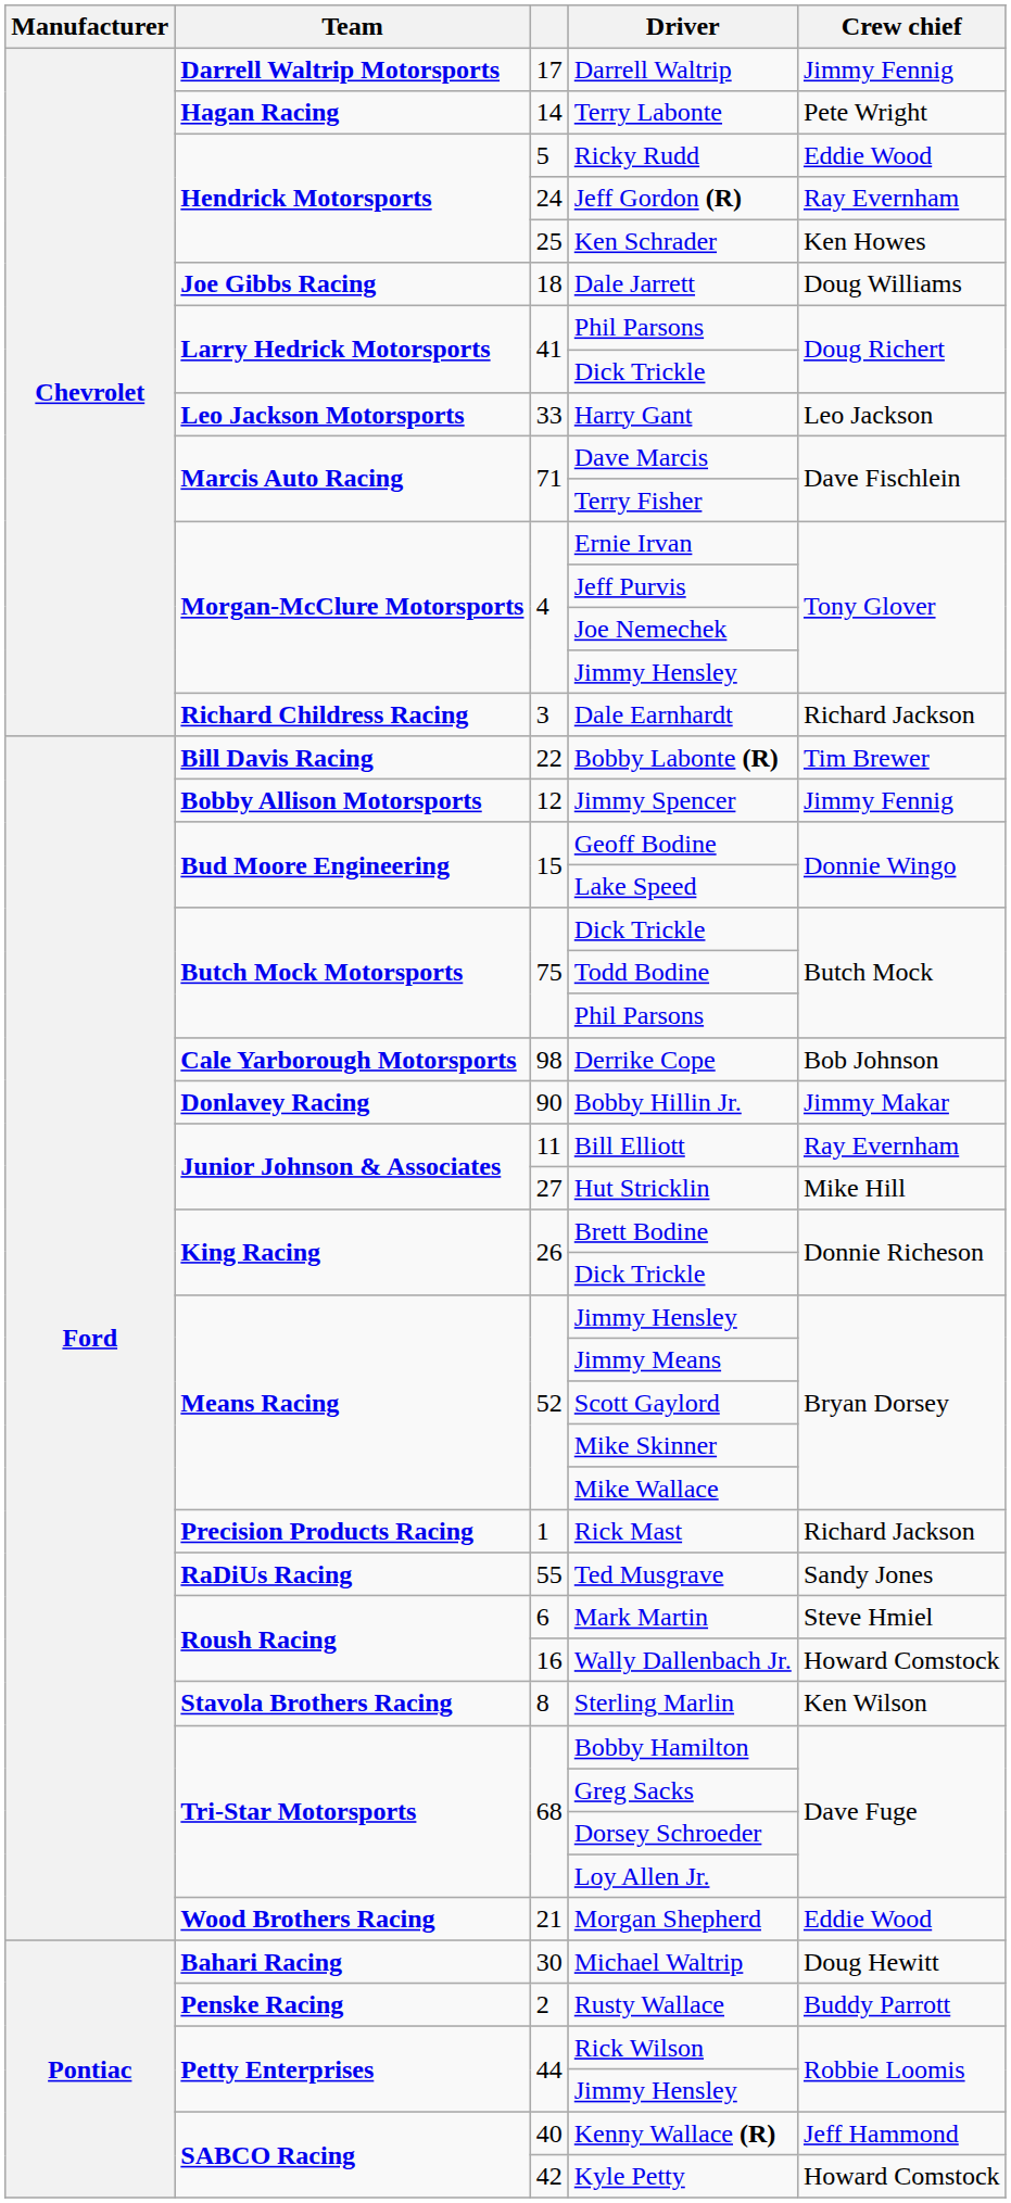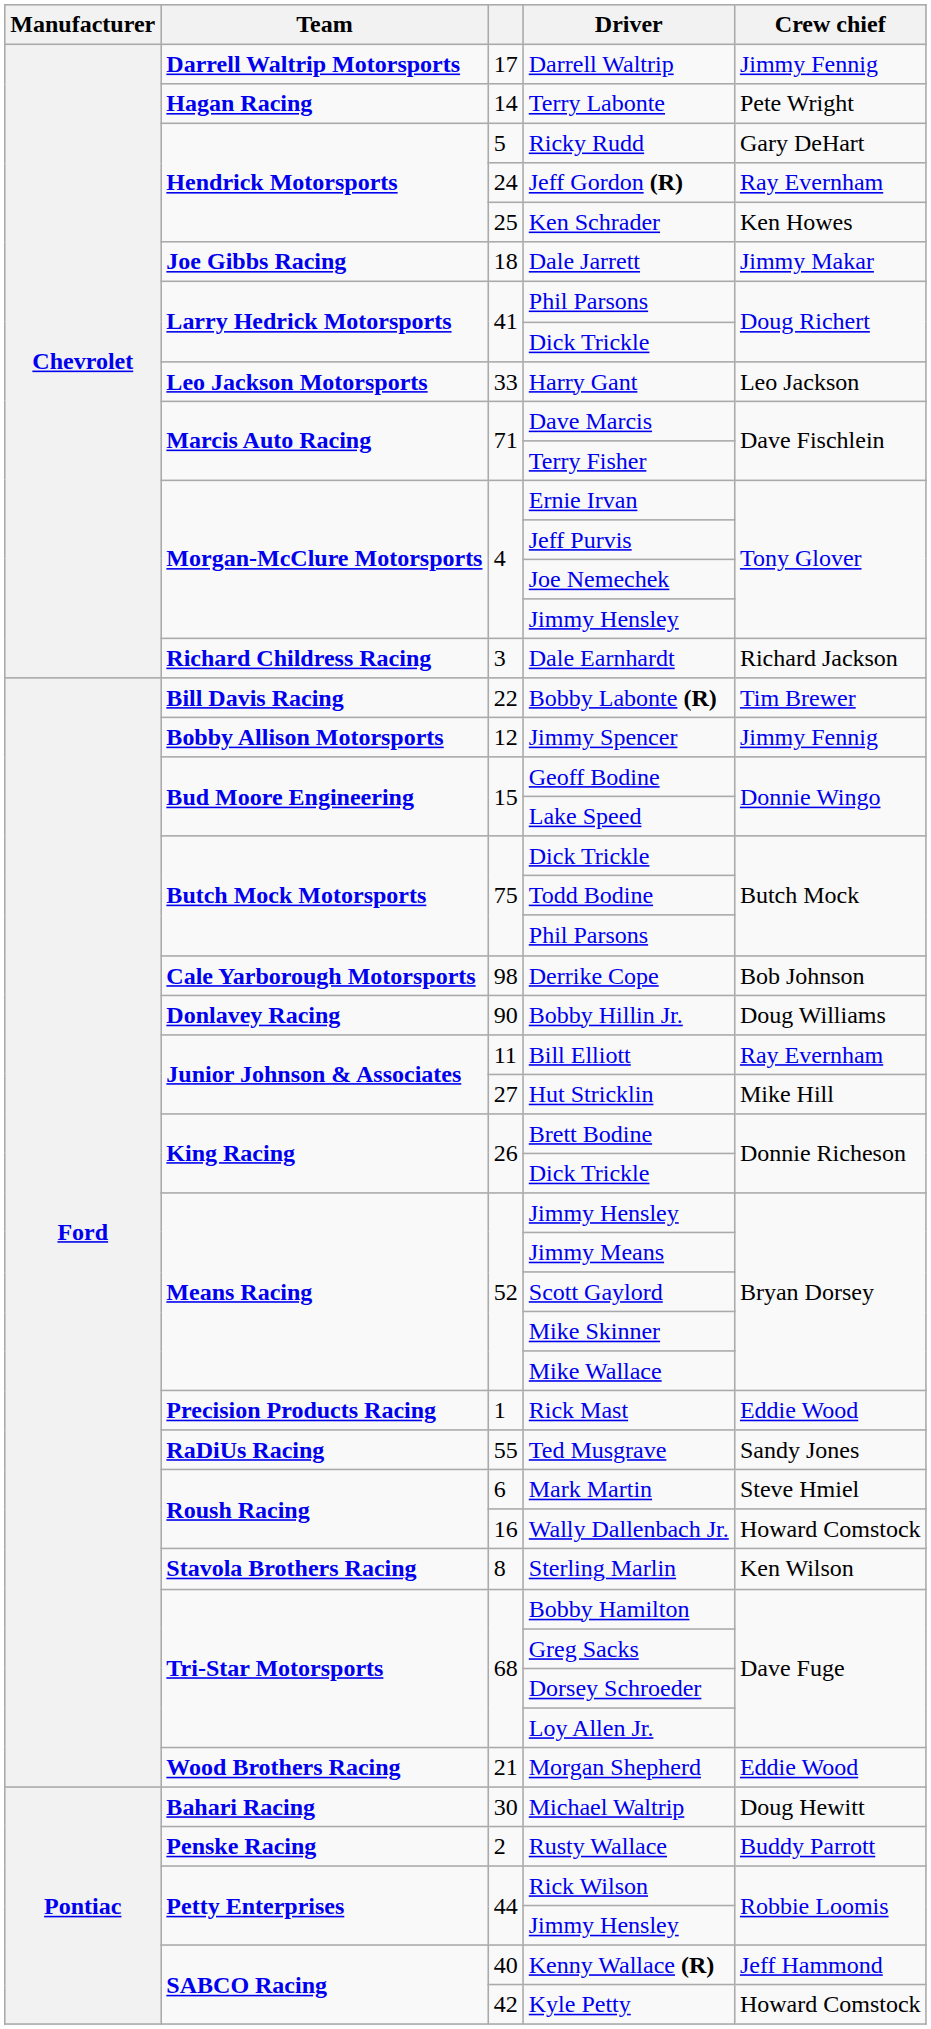 <table class=" wikitable" style="font-size: 95%;">
 <tr>
 <th>Manufacturer</th>
 <th>Team</th>
 <th></th>
 <th>Driver</th>
 <th>Crew chief</th>
 </tr>
 <tr>
 <th rowspan=16><a href='#'>Chevrolet</a></th>
 <td><strong><a href='#'>Darrell Waltrip Motorsports</a></strong></td>
 <td>17</td>
 <td><a href='#'>Darrell Waltrip</a></td>
 <td><a href='#'>Jimmy Fennig</a></td>
 </tr>
 <tr>
 <td><strong><a href='#'>Hagan Racing</a></strong></td>
 <td>14</td>
 <td><a href='#'>Terry Labonte</a></td>
 <td>Pete Wright</td>
 </tr>
 <tr>
 <td rowspan=3><strong><a href='#'>Hendrick Motorsports</a></strong></td>
 <td>5</td>
 <td><a href='#'>Ricky Rudd</a></td>
-<td><a href='#'>Eddie Wood</a></td>
+<td>Gary DeHart</td>
 </tr>
 <tr>
 <td>24</td>
 <td><a href='#'>Jeff Gordon</a> <strong>(R)</strong></td>
 <td><a href='#'>Ray Evernham</a></td>
 </tr>
 <tr>
 <td>25</td>
 <td><a href='#'>Ken Schrader</a></td>
 <td>Ken Howes</td>
 </tr>
 <tr>
 <td><strong><a href='#'>Joe Gibbs Racing</a></strong></td>
 <td>18</td>
 <td><a href='#'>Dale Jarrett</a></td>
-<td>Doug Williams</td>
+<td><a href='#'>Jimmy Makar</a></td>
 </tr>
 <tr>
 <td rowspan=2><strong><a href='#'>Larry Hedrick Motorsports</a></strong></td>
 <td rowspan="2">41</td>
 <td><a href='#'>Phil Parsons</a> <small></small></td>
 <td rowspan=2><a href='#'>Doug Richert</a></td>
 </tr>
 <tr>
 <td><a href='#'>Dick Trickle</a> <small></small></td>
 </tr>
 <tr>
 <td><strong><a href='#'>Leo Jackson Motorsports</a></strong></td>
 <td>33</td>
 <td><a href='#'>Harry Gant</a></td>
 <td>Leo Jackson</td>
 </tr>
 <tr>
 <td rowspan=2><strong><a href='#'>Marcis Auto Racing</a></strong></td>
 <td rowspan="2">71</td>
 <td><a href='#'>Dave Marcis</a> <small></small></td>
 <td rowspan=2>Dave Fischlein</td>
 </tr>
 <tr>
 <td><a href='#'>Terry Fisher</a> <small></small></td>
 </tr>
 <tr>
 <td rowspan=4><strong><a href='#'>Morgan-McClure Motorsports</a></strong></td>
 <td rowspan="4">4</td>
 <td><a href='#'>Ernie Irvan</a> <small></small></td>
 <td rowspan=4><a href='#'>Tony Glover</a></td>
 </tr>
 <tr>
 <td><a href='#'>Jeff Purvis</a> <small></small></td>
 </tr>
 <tr>
 <td><a href='#'>Joe Nemechek</a> <small></small></td>
 </tr>
 <tr>
 <td><a href='#'>Jimmy Hensley</a> <small></small></td>
 </tr>
 <tr>
 <td><strong><a href='#'>Richard Childress Racing</a></strong></td>
 <td>3</td>
 <td><a href='#'>Dale Earnhardt</a></td>
 <td>Richard Jackson</td>
 </tr>
 <tr>
 <th rowspan=28><a href='#'>Ford</a></th>
 <td><strong><a href='#'>Bill Davis Racing</a></strong></td>
 <td>22</td>
 <td><a href='#'>Bobby Labonte</a> <strong>(R)</strong></td>
 <td><a href='#'>Tim Brewer</a></td>
 </tr>
 <tr>
 <td><strong><a href='#'>Bobby Allison Motorsports</a></strong></td>
 <td>12</td>
 <td><a href='#'>Jimmy Spencer</a></td>
 <td><a href='#'>Jimmy Fennig</a></td>
 </tr>
 <tr>
 <td rowspan=2><strong><a href='#'>Bud Moore Engineering</a></strong></td>
 <td rowspan="2">15</td>
 <td><a href='#'>Geoff Bodine</a> <small></small></td>
 <td rowspan=2><a href='#'>Donnie Wingo</a></td>
 </tr>
 <tr>
 <td><a href='#'>Lake Speed</a> <small></small></td>
 </tr>
 <tr>
 <td rowspan=3><strong><a href='#'>Butch Mock Motorsports</a></strong></td>
 <td rowspan="3">75</td>
 <td><a href='#'>Dick Trickle</a> <small></small></td>
 <td rowspan=3>Butch Mock</td>
 </tr>
 <tr>
 <td><a href='#'>Todd Bodine</a> <small></small></td>
 </tr>
 <tr>
 <td><a href='#'>Phil Parsons</a> <small></small></td>
 </tr>
 <tr>
 <td><strong><a href='#'>Cale Yarborough Motorsports</a></strong></td>
 <td>98</td>
 <td><a href='#'>Derrike Cope</a></td>
 <td>Bob Johnson</td>
 </tr>
 <tr>
 <td><strong><a href='#'>Donlavey Racing</a></strong></td>
 <td>90</td>
 <td><a href='#'>Bobby Hillin Jr.</a></td>
-<td><a href='#'>Jimmy Makar</a></td>
+<td>Doug Williams</td>
 </tr>
 <tr>
 <td rowspan=2><strong><a href='#'>Junior Johnson & Associates</a></strong></td>
 <td>11</td>
 <td><a href='#'>Bill Elliott</a></td>
 <td><a href='#'>Ray Evernham</a></td>
 </tr>
 <tr>
 <td>27</td>
 <td><a href='#'>Hut Stricklin</a></td>
 <td>Mike Hill</td>
 </tr>
 <tr>
 <td rowspan=2><strong><a href='#'>King Racing</a></strong></td>
 <td rowspan="2">26</td>
 <td><a href='#'>Brett Bodine</a> <small></small></td>
 <td rowspan=2>Donnie Richeson</td>
 </tr>
 <tr>
 <td><a href='#'>Dick Trickle</a> <small></small></td>
 </tr>
 <tr>
 <td rowspan=5><strong><a href='#'>Means Racing</a></strong></td>
 <td rowspan="5">52</td>
 <td><a href='#'>Jimmy Hensley</a> <small></small></td>
 <td rowspan=5>Bryan Dorsey</td>
 </tr>
 <tr>
 <td><a href='#'>Jimmy Means</a> <small></small></td>
 </tr>
 <tr>
 <td><a href='#'>Scott Gaylord</a> <small></small></td>
 </tr>
 <tr>
 <td><a href='#'>Mike Skinner</a> <small></small></td>
 </tr>
 <tr>
 <td><a href='#'>Mike Wallace</a> <small></small></td>
 </tr>
 <tr>
 <td><strong><a href='#'>Precision Products Racing</a></strong></td>
 <td>1</td>
 <td><a href='#'>Rick Mast</a></td>
-<td>Richard Jackson</td>
+<td><a href='#'>Eddie Wood</a></td>
 </tr>
 <tr>
 <td><strong><a href='#'>RaDiUs Racing</a></strong></td>
 <td>55</td>
 <td><a href='#'>Ted Musgrave</a></td>
 <td>Sandy Jones</td>
 </tr>
 <tr>
 <td rowspan=2><strong><a href='#'>Roush Racing</a></strong></td>
 <td>6</td>
 <td><a href='#'>Mark Martin</a></td>
 <td>Steve Hmiel</td>
 </tr>
 <tr>
 <td>16</td>
 <td><a href='#'>Wally Dallenbach Jr.</a></td>
 <td>Howard Comstock</td>
 </tr>
 <tr>
 <td><strong><a href='#'>Stavola Brothers Racing</a></strong></td>
 <td>8</td>
 <td><a href='#'>Sterling Marlin</a></td>
 <td>Ken Wilson</td>
 </tr>
 <tr>
 <td rowspan=4><strong><a href='#'>Tri-Star Motorsports</a></strong></td>
 <td rowspan="4">68</td>
 <td><a href='#'>Bobby Hamilton</a> <small></small></td>
 <td rowspan=4>Dave Fuge</td>
 </tr>
 <tr>
 <td><a href='#'>Greg Sacks</a> <small></small></td>
 </tr>
 <tr>
 <td><a href='#'>Dorsey Schroeder</a> <small></small></td>
 </tr>
 <tr>
 <td><a href='#'>Loy Allen Jr.</a> <small></small></td>
 </tr>
 <tr>
 <td><strong><a href='#'>Wood Brothers Racing</a></strong></td>
 <td>21</td>
 <td><a href='#'>Morgan Shepherd</a></td>
 <td><a href='#'>Eddie Wood</a></td>
 </tr>
 <tr>
 <th rowspan=6><a href='#'>Pontiac</a></th>
 <td><strong><a href='#'>Bahari Racing</a></strong></td>
 <td>30</td>
 <td><a href='#'>Michael Waltrip</a></td>
 <td>Doug Hewitt</td>
 </tr>
 <tr>
 <td><strong><a href='#'>Penske Racing</a></strong></td>
 <td>2</td>
 <td><a href='#'>Rusty Wallace</a></td>
 <td><a href='#'>Buddy Parrott</a></td>
 </tr>
 <tr>
 <td rowspan=2><strong><a href='#'>Petty Enterprises</a></strong></td>
 <td rowspan="2">44</td>
 <td><a href='#'>Rick Wilson</a> <small></small></td>
 <td rowspan=2><a href='#'>Robbie Loomis</a></td>
 </tr>
 <tr>
 <td><a href='#'>Jimmy Hensley</a> <small></small></td>
 </tr>
 <tr>
 <td rowspan=2><strong><a href='#'>SABCO Racing</a></strong></td>
 <td>40</td>
 <td><a href='#'>Kenny Wallace</a> <strong>(R)</strong></td>
 <td><a href='#'>Jeff Hammond</a></td>
 </tr>
 <tr>
 <td>42</td>
 <td><a href='#'>Kyle Petty</a></td>
 <td>Howard Comstock</td>
 </tr>
 </table>
